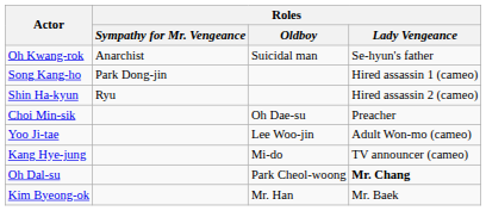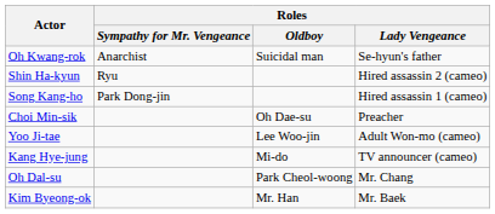 <table class="wikitable">
 <tr>
 <th rowspan="2">Actor</th>
 <th colspan="3">Roles</th>
 </tr>
 <tr>
 <th><em>Sympathy for Mr. Vengeance</em></th>
 <th><em>Oldboy</em></th>
 <th><em>Lady Vengeance</em></th>
 </tr>
 <tr>
 <td><a href='#'>Oh Kwang-rok</a></td>
 <td>Anarchist</td>
 <td>Suicidal man</td>
 <td>Se-hyun's father</td>
 </tr>
 <tr>
+<td><a href='#'>Shin Ha-kyun</a></td>
+<td>Ryu</td>
+<td></td>
+<td>Hired assassin 2 (cameo)</td>
+</tr>
+<tr>
 <td><a href='#'>Song Kang-ho</a></td>
 <td>Park Dong-jin</td>
 <td></td>
 <td>Hired assassin 1 (cameo)</td>
-</tr>
-<tr>
-<td><a href='#'>Shin Ha-kyun</a></td>
-<td>Ryu</td>
-<td></td>
-<td>Hired assassin 2 (cameo)</td>
 </tr>
 <tr>
 <td><a href='#'>Choi Min-sik</a></td>
 <td></td>
 <td>Oh Dae-su</td>
 <td>Preacher</td>
 </tr>
 <tr>
 <td><a href='#'>Yoo Ji-tae</a></td>
 <td></td>
 <td>Lee Woo-jin</td>
 <td>Adult Won-mo (cameo)</td>
 </tr>
 <tr>
 <td><a href='#'>Kang Hye-jung</a></td>
 <td></td>
 <td>Mi-do</td>
 <td>TV announcer (cameo)</td>
 </tr>
 <tr>
 <td><a href='#'>Oh Dal-su</a></td>
 <td></td>
 <td>Park Cheol-woong</td>
-<td><strong>Mr. Chang</strong></td>
+<td>Mr. Chang</td>
 </tr>
 <tr>
 <td><a href='#'>Kim Byeong-ok</a></td>
 <td></td>
 <td>Mr. Han</td>
 <td>Mr. Baek</td>
 </tr>
 </table>
